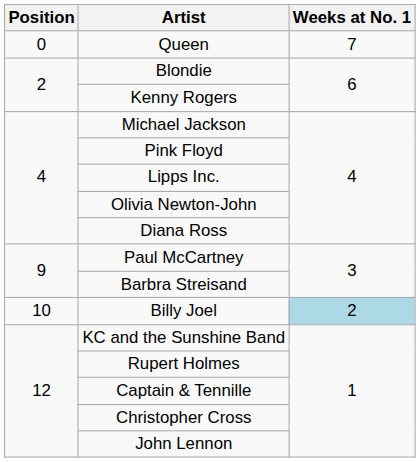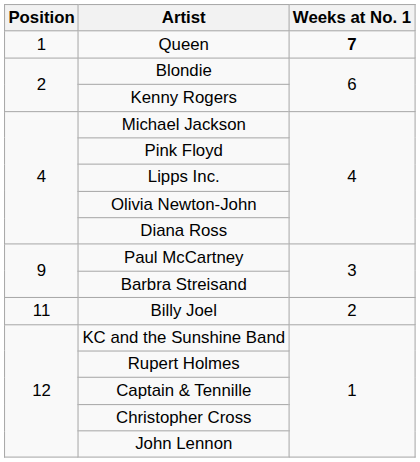 <table class="wikitable plainrowheaders" style="text-align:center;">
 <tr>
 <th>Position</th>
 <th>Artist</th>
 <th>Weeks at No. 1</th>
 </tr>
 <tr>
-<td>0</td>
+<td>1</td>
 <td>Queen</td>
-<td>7</td>
+<td><strong>7</strong></td>
 </tr>
 <tr>
 <td rowspan=2>2</td>
 <td>Blondie</td>
 <td rowspan=2>6</td>
 </tr>
 <tr>
 <td>Kenny Rogers</td>
 </tr>
 <tr>
 <td rowspan=5>4</td>
 <td>Michael Jackson</td>
 <td rowspan=5>4</td>
 </tr>
 <tr>
 <td>Pink Floyd</td>
 </tr>
 <tr>
 <td>Lipps Inc.</td>
 </tr>
 <tr>
 <td>Olivia Newton-John</td>
 </tr>
 <tr>
 <td>Diana Ross</td>
 </tr>
 <tr>
 <td rowspan=2>9</td>
 <td>Paul McCartney</td>
 <td rowspan=2>3</td>
 </tr>
 <tr>
 <td>Barbra Streisand</td>
 </tr>
 <tr>
-<td>10</td>
+<td>11</td>
 <td>Billy Joel</td>
-<td style="background: lightblue;">2</td>
+<td>2</td>
 </tr>
 <tr>
 <td rowspan=5>12</td>
 <td>KC and the Sunshine Band</td>
 <td rowspan=5>1</td>
 </tr>
 <tr>
 <td>Rupert Holmes</td>
 </tr>
 <tr>
 <td>Captain & Tennille</td>
 </tr>
 <tr>
 <td>Christopher Cross</td>
 </tr>
 <tr>
 <td>John Lennon</td>
 </tr>
 </table>
